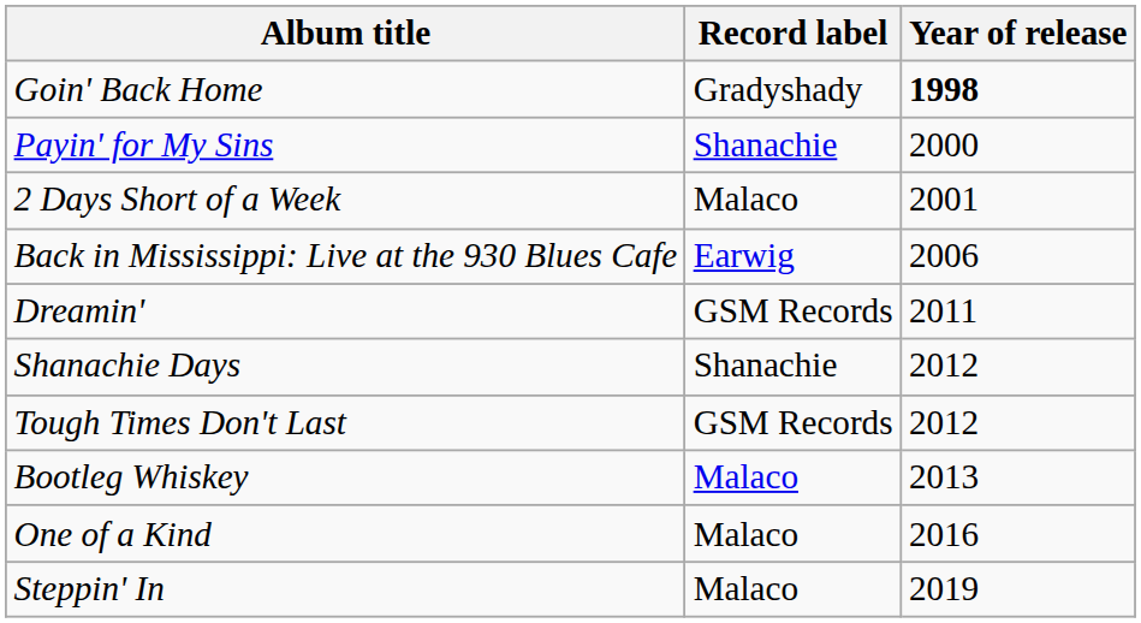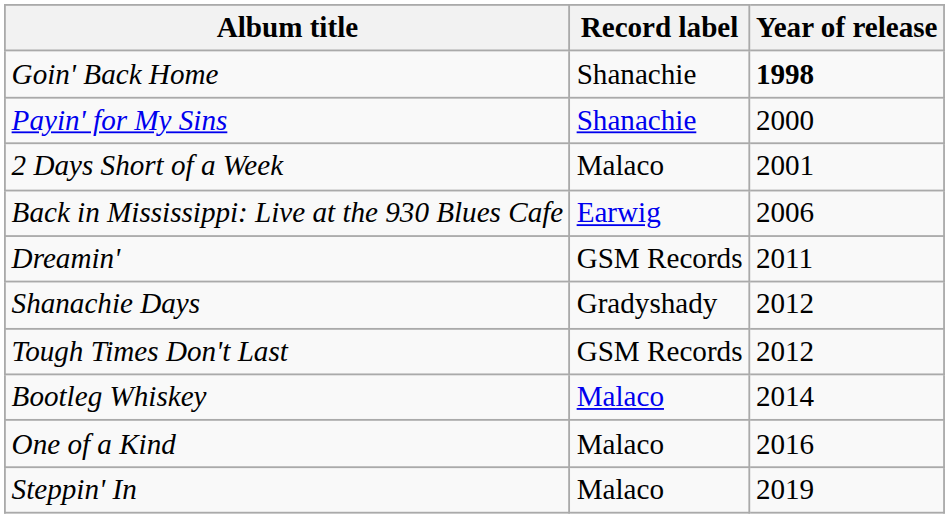 <table class="wikitable sortable">
 <tr>
 <th>Album title</th>
 <th>Record label</th>
 <th>Year of release</th>
 </tr>
 <tr>
 <td><em>Goin' Back Home</em></td>
-<td>Gradyshady</td>
+<td>Shanachie</td>
 <td><strong>1998</strong></td>
 </tr>
 <tr>
 <td><em><a href='#'>Payin' for My Sins</a></em></td>
 <td><a href='#'>Shanachie</a></td>
 <td>2000</td>
 </tr>
 <tr>
 <td><em>2 Days Short of a Week</em></td>
 <td>Malaco</td>
 <td>2001</td>
 </tr>
 <tr>
 <td><em>Back in Mississippi: Live at the 930 Blues Cafe</em></td>
 <td><a href='#'>Earwig</a></td>
 <td>2006</td>
 </tr>
 <tr>
 <td><em>Dreamin' </em></td>
 <td>GSM Records</td>
 <td>2011</td>
 </tr>
 <tr>
 <td><em>Shanachie Days</em></td>
-<td>Shanachie</td>
+<td>Gradyshady</td>
 <td>2012</td>
 </tr>
 <tr>
 <td><em>Tough Times Don't Last</em></td>
 <td>GSM Records</td>
 <td>2012</td>
 </tr>
 <tr>
 <td><em>Bootleg Whiskey</em></td>
 <td><a href='#'>Malaco</a></td>
-<td>2013</td>
+<td>2014</td>
 </tr>
 <tr>
 <td><em>One of a Kind</em></td>
 <td>Malaco</td>
 <td>2016</td>
 </tr>
 <tr>
 <td><em>Steppin' In</em></td>
 <td>Malaco</td>
 <td>2019</td>
 </tr>
 </table>
